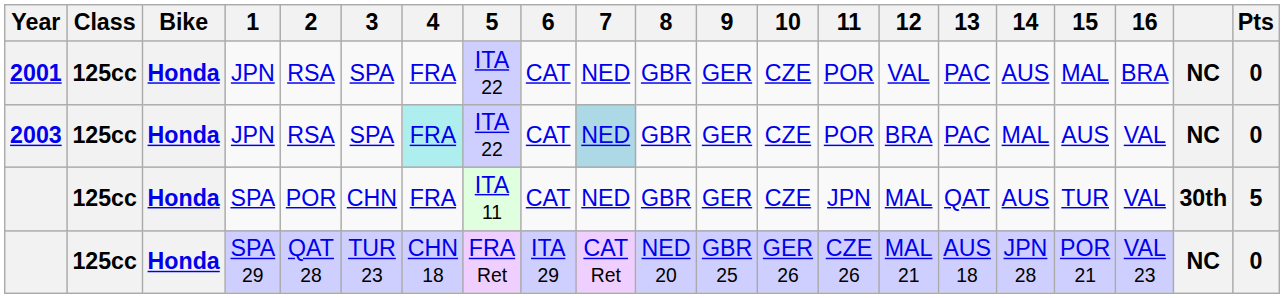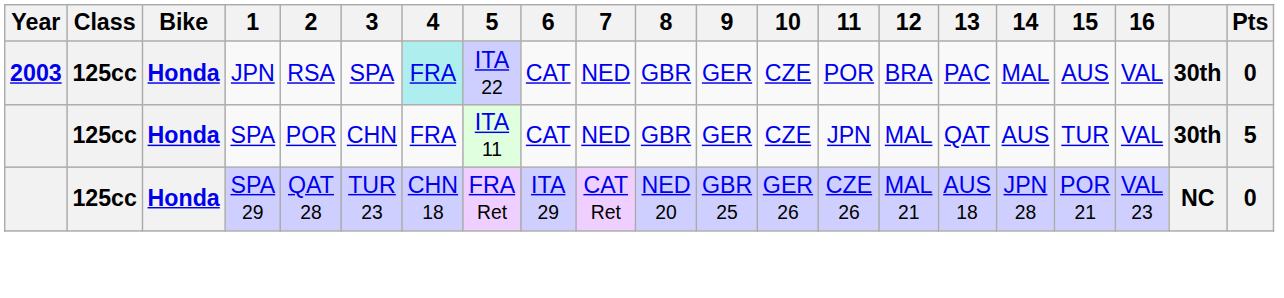 <table class="wikitable" style="text-align:center">
 <tr>
 <th>Year</th>
 <th>Class</th>
 <th>Bike</th>
 <th>1</th>
 <th>2</th>
 <th>3</th>
 <th>4</th>
 <th>5</th>
 <th>6</th>
 <th>7</th>
 <th>8</th>
 <th>9</th>
 <th>10</th>
 <th>11</th>
 <th>12</th>
 <th>13</th>
 <th>14</th>
 <th>15</th>
 <th>16</th>
 <th></th>
 <th>Pts</th>
 </tr>
 <tr>
-<th><a href='#'>2001</a></th>
-<th>125cc</th>
-<th><a href='#'>Honda</a></th>
-<td><a href='#'>JPN</a></td>
-<td><a href='#'>RSA</a></td>
-<td><a href='#'>SPA</a></td>
-<td><a href='#'>FRA</a></td>
-<td style="background:#cfcfff;"><a href='#'>ITA</a><br><small>22</small></td>
-<td><a href='#'>CAT</a></td>
-<td><a href='#'>NED</a></td>
-<td><a href='#'>GBR</a></td>
-<td><a href='#'>GER</a></td>
-<td><a href='#'>CZE</a></td>
-<td><a href='#'>POR</a></td>
-<td><a href='#'>VAL</a></td>
-<td><a href='#'>PAC</a></td>
-<td><a href='#'>AUS</a></td>
-<td><a href='#'>MAL</a></td>
-<td><a href='#'>BRA</a></td>
-<th>NC</th>
-<th>0</th>
-</tr>
-<tr>
 <th><a href='#'>2003</a></th>
 <th>125cc</th>
 <th><a href='#'>Honda</a></th>
 <td><a href='#'>JPN</a></td>
 <td><a href='#'>RSA</a></td>
 <td><a href='#'>SPA</a></td>
 <td style="background: paleturquoise;"><a href='#'>FRA</a></td>
 <td style="background:#CFCFFF;"><a href='#'>ITA</a><br><small>22</small></td>
 <td><a href='#'>CAT</a></td>
-<td style="background: lightblue;"><a href='#'>NED</a></td>
+<td><a href='#'>NED</a></td>
 <td><a href='#'>GBR</a></td>
 <td><a href='#'>GER</a></td>
 <td><a href='#'>CZE</a></td>
 <td><a href='#'>POR</a></td>
 <td><a href='#'>BRA</a></td>
 <td><a href='#'>PAC</a></td>
 <td><a href='#'>MAL</a></td>
 <td><a href='#'>AUS</a></td>
 <td><a href='#'>VAL</a></td>
-<th>NC</th>
+<th>30th</th>
 <th>0</th>
 </tr>
 <tr>
 <th></th>
 <th>125cc</th>
 <th><a href='#'>Honda</a></th>
 <td><a href='#'>SPA</a></td>
 <td><a href='#'>POR</a></td>
 <td><a href='#'>CHN</a></td>
 <td><a href='#'>FRA</a></td>
 <td style="background:#dfffdf;"><a href='#'>ITA</a><br><small>11</small></td>
 <td><a href='#'>CAT</a></td>
 <td><a href='#'>NED</a></td>
 <td><a href='#'>GBR</a></td>
 <td><a href='#'>GER</a></td>
 <td><a href='#'>CZE</a></td>
 <td><a href='#'>JPN</a></td>
 <td><a href='#'>MAL</a></td>
 <td><a href='#'>QAT</a></td>
 <td><a href='#'>AUS</a></td>
 <td><a href='#'>TUR</a></td>
 <td><a href='#'>VAL</a></td>
 <th>30th</th>
 <th>5</th>
 </tr>
 <tr>
 <th></th>
 <th>125cc</th>
 <th><a href='#'>Honda</a></th>
 <td style="background:#CFCFFF;"><a href='#'>SPA</a><br><small>29</small></td>
 <td style="background:#CFCFFF;"><a href='#'>QAT</a><br><small>28</small></td>
 <td style="background:#CFCFFF;"><a href='#'>TUR</a><br><small>23</small></td>
 <td style="background:#CFCFFF;"><a href='#'>CHN</a><br><small>18</small></td>
 <td style="background:#efcfff;"><a href='#'>FRA</a><br><small>Ret</small></td>
 <td style="background:#CFCFFF;"><a href='#'>ITA</a><br><small>29</small></td>
 <td style="background:#efcfff;"><a href='#'>CAT</a><br><small>Ret</small></td>
 <td style="background:#CFCFFF;"><a href='#'>NED</a><br><small>20</small></td>
 <td style="background:#CFCFFF;"><a href='#'>GBR</a><br><small>25</small></td>
 <td style="background:#CFCFFF;"><a href='#'>GER</a><br><small>26</small></td>
 <td style="background:#CFCFFF;"><a href='#'>CZE</a><br><small>26</small></td>
 <td style="background:#CFCFFF;"><a href='#'>MAL</a><br><small>21</small></td>
 <td style="background:#CFCFFF;"><a href='#'>AUS</a><br><small>18</small></td>
 <td style="background:#CFCFFF;"><a href='#'>JPN</a><br><small>28</small></td>
 <td style="background:#CFCFFF;"><a href='#'>POR</a><br><small>21</small></td>
 <td style="background:#CFCFFF;"><a href='#'>VAL</a><br><small>23</small></td>
 <th>NC</th>
 <th>0</th>
 </tr>
 </table>
